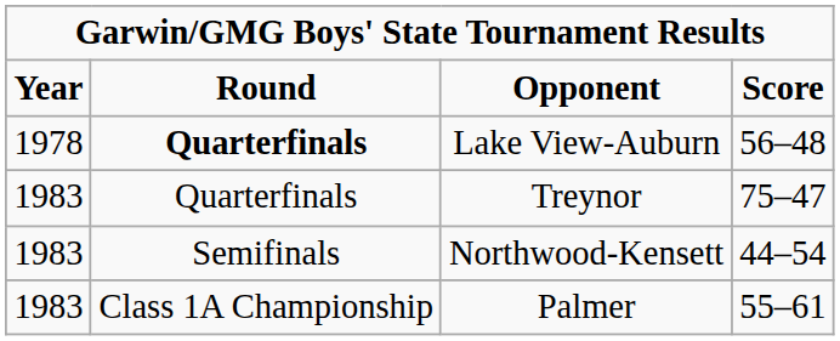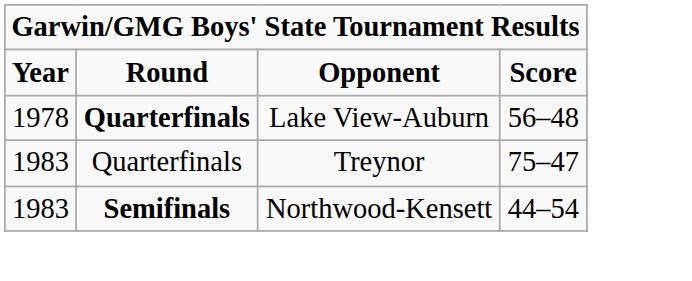 <table class="wikitable" style="text-align:center">
 <tr>
 <td colspan="4" align="center"><strong>Garwin/GMG Boys' State Tournament Results</strong></td>
 </tr>
 <tr>
 <td><strong>Year</strong></td>
 <td><strong>Round</strong></td>
 <td><strong>Opponent</strong></td>
 <td><strong>Score</strong></td>
 </tr>
 <tr>
 <td>1978</td>
 <td><strong>Quarterfinals</strong></td>
 <td>Lake View-Auburn</td>
 <td>56–48</td>
 </tr>
 <tr>
 <td>1983</td>
 <td>Quarterfinals</td>
 <td>Treynor</td>
 <td>75–47</td>
 </tr>
 <tr>
 <td>1983</td>
-<td>Semifinals</td>
+<td><strong>Semifinals</strong></td>
 <td>Northwood-Kensett</td>
 <td>44–54</td>
 </tr>
-<tr>
-<td>1983</td>
-<td>Class 1A Championship</td>
-<td>Palmer</td>
-<td>55–61</td>
-</tr>
 </table>
